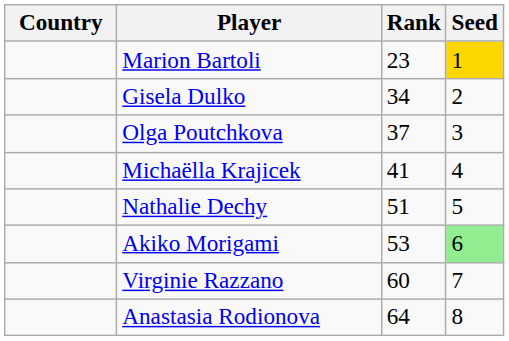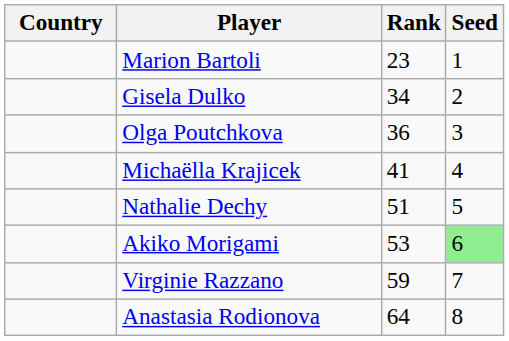 <table class="sortable wikitable">
 <tr>
 <th width="70">Country</th>
 <th width="175">Player</th>
 <th>Rank</th>
 <th>Seed</th>
 </tr>
 <tr>
 <td></td>
 <td><a href='#'>Marion Bartoli</a></td>
 <td>23</td>
-<td style="background: gold;">1</td>
+<td>1</td>
 </tr>
 <tr>
 <td></td>
 <td><a href='#'>Gisela Dulko</a></td>
 <td>34</td>
 <td>2</td>
 </tr>
 <tr>
 <td></td>
 <td><a href='#'>Olga Poutchkova</a></td>
-<td>37</td>
+<td>36</td>
 <td>3</td>
 </tr>
 <tr>
 <td></td>
 <td><a href='#'>Michaëlla Krajicek</a></td>
 <td>41</td>
 <td>4</td>
 </tr>
 <tr>
 <td></td>
 <td><a href='#'>Nathalie Dechy</a></td>
 <td>51</td>
 <td>5</td>
 </tr>
 <tr>
 <td></td>
 <td><a href='#'>Akiko Morigami</a></td>
 <td>53</td>
 <td style="background: lightgreen;">6</td>
 </tr>
 <tr>
 <td></td>
 <td><a href='#'>Virginie Razzano</a></td>
-<td>60</td>
+<td>59</td>
 <td>7</td>
 </tr>
 <tr>
 <td></td>
 <td><a href='#'>Anastasia Rodionova</a></td>
 <td>64</td>
 <td>8</td>
 </tr>
 </table>
